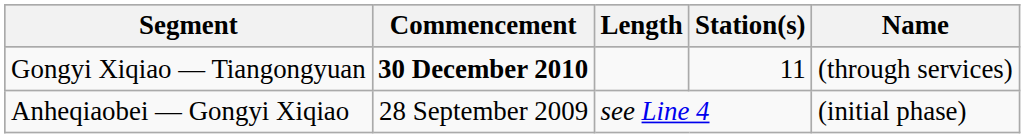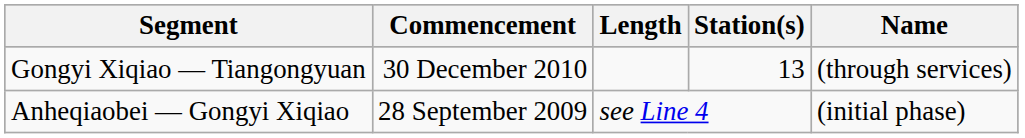 <table class="wikitable" style="border-collapse: collapse; text-align: right;">
 <tr>
 <th>Segment</th>
 <th>Commencement</th>
 <th>Length</th>
 <th>Station(s)</th>
 <th>Name</th>
 </tr>
 <tr>
 <td style="text-align: left;">Gongyi Xiqiao — Tiangongyuan</td>
-<td><strong>30 December 2010</strong></td>
+<td>30 December 2010</td>
 <td></td>
-<td>11</td>
+<td>13</td>
 <td style="text-align: left;">(through services)</td>
 </tr>
 <tr>
 <td style="text-align: left;">Anheqiaobei — Gongyi Xiqiao</td>
 <td>28 September 2009</td>
 <td colspan="2" style="text-align: left;"><em>see <a href='#'>Line 4</a></em></td>
 <td style="text-align: left;">(initial phase)</td>
 </tr>
 </table>
